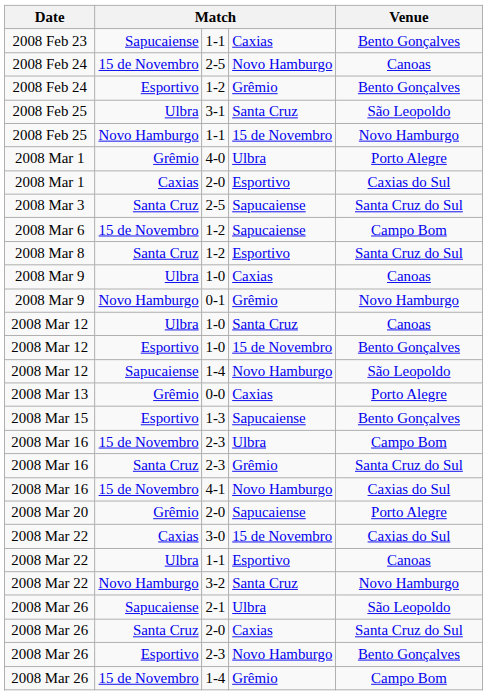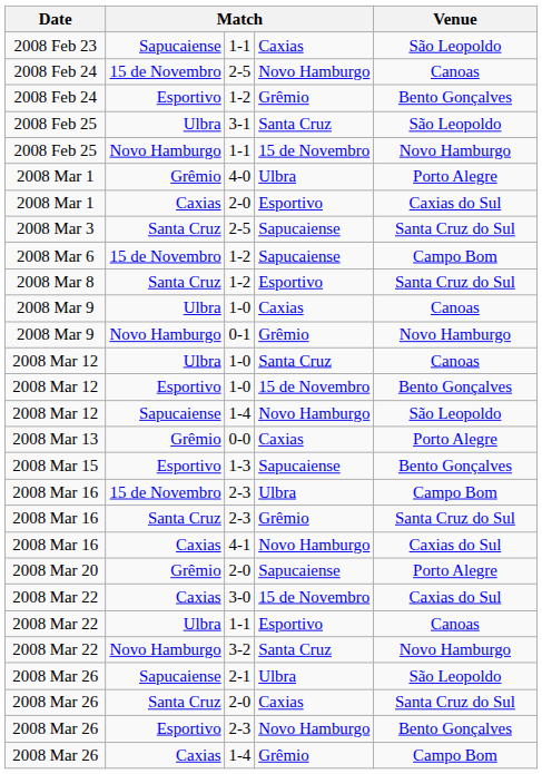 <table class="wikitable" style="text-align: center; float:left; margin-right:1em;">
 <tr>
 <th align=center width=90>Date</th>
 <th colspan=3>Match</th>
 <th width=150>Venue</th>
 </tr>
 <tr>
 <td>2008 Feb 23</td>
 <td align=right><a href='#'>Sapucaiense</a></td>
 <td>1-1</td>
 <td align=left><a href='#'>Caxias</a></td>
-<td><a href='#'>Bento Gonçalves</a></td>
+<td><a href='#'>São Leopoldo</a></td>
 </tr>
 <tr>
 <td>2008 Feb 24</td>
 <td align=right><a href='#'>15 de Novembro</a></td>
 <td>2-5</td>
 <td align=left><a href='#'>Novo Hamburgo</a></td>
 <td><a href='#'>Canoas</a></td>
 </tr>
 <tr>
 <td>2008 Feb 24</td>
 <td align=right><a href='#'>Esportivo</a></td>
 <td>1-2</td>
 <td align=left><a href='#'>Grêmio</a></td>
 <td><a href='#'>Bento Gonçalves</a></td>
 </tr>
 <tr>
 <td>2008 Feb 25</td>
 <td align=right><a href='#'>Ulbra</a></td>
 <td>3-1</td>
 <td align=left><a href='#'>Santa Cruz</a></td>
 <td><a href='#'>São Leopoldo</a></td>
 </tr>
 <tr>
 <td>2008 Feb 25</td>
 <td align=right><a href='#'>Novo Hamburgo</a></td>
 <td>1-1</td>
 <td align=left><a href='#'>15 de Novembro</a></td>
 <td><a href='#'>Novo Hamburgo</a></td>
 </tr>
 <tr>
 <td>2008 Mar 1</td>
 <td align=right><a href='#'>Grêmio</a></td>
 <td>4-0</td>
 <td align=left><a href='#'>Ulbra</a></td>
 <td><a href='#'>Porto Alegre</a></td>
 </tr>
 <tr>
 <td>2008 Mar 1</td>
 <td align=right><a href='#'>Caxias</a></td>
 <td>2-0</td>
 <td align=left><a href='#'>Esportivo</a></td>
 <td><a href='#'>Caxias do Sul</a></td>
 </tr>
 <tr>
 <td>2008 Mar 3</td>
 <td align=right><a href='#'>Santa Cruz</a></td>
 <td>2-5</td>
 <td align=left><a href='#'>Sapucaiense</a></td>
 <td><a href='#'>Santa Cruz do Sul</a></td>
 </tr>
 <tr>
 <td>2008 Mar 6</td>
 <td align=right><a href='#'>15 de Novembro</a></td>
 <td>1-2</td>
 <td align=left><a href='#'>Sapucaiense</a></td>
 <td><a href='#'>Campo Bom</a></td>
 </tr>
 <tr>
 <td>2008 Mar 8</td>
 <td align=right><a href='#'>Santa Cruz</a></td>
 <td>1-2</td>
 <td align=left><a href='#'>Esportivo</a></td>
 <td><a href='#'>Santa Cruz do Sul</a></td>
 </tr>
 <tr>
 <td>2008 Mar 9</td>
 <td align=right><a href='#'>Ulbra</a></td>
 <td>1-0</td>
 <td align=left><a href='#'>Caxias</a></td>
 <td><a href='#'>Canoas</a></td>
 </tr>
 <tr>
 <td>2008 Mar 9</td>
 <td align=right><a href='#'>Novo Hamburgo</a></td>
 <td>0-1</td>
 <td align=left><a href='#'>Grêmio</a></td>
 <td><a href='#'>Novo Hamburgo</a></td>
 </tr>
 <tr>
 <td>2008 Mar 12</td>
 <td align=right><a href='#'>Ulbra</a></td>
 <td>1-0</td>
 <td align=left><a href='#'>Santa Cruz</a></td>
 <td><a href='#'>Canoas</a></td>
 </tr>
 <tr>
 <td>2008 Mar 12</td>
 <td align=right><a href='#'>Esportivo</a></td>
 <td>1-0</td>
 <td align=left><a href='#'>15 de Novembro</a></td>
 <td><a href='#'>Bento Gonçalves</a></td>
 </tr>
 <tr>
 <td>2008 Mar 12</td>
 <td align=right><a href='#'>Sapucaiense</a></td>
 <td>1-4</td>
 <td align=left><a href='#'>Novo Hamburgo</a></td>
 <td><a href='#'>São Leopoldo</a></td>
 </tr>
 <tr>
 <td>2008 Mar 13</td>
 <td align=right><a href='#'>Grêmio</a></td>
 <td>0-0</td>
 <td align=left><a href='#'>Caxias</a></td>
 <td><a href='#'>Porto Alegre</a></td>
 </tr>
 <tr>
 <td>2008 Mar 15</td>
 <td align=right><a href='#'>Esportivo</a></td>
 <td>1-3</td>
 <td align=left><a href='#'>Sapucaiense</a></td>
 <td><a href='#'>Bento Gonçalves</a></td>
 </tr>
 <tr>
 <td>2008 Mar 16</td>
 <td align=right><a href='#'>15 de Novembro</a></td>
 <td>2-3</td>
 <td align=left><a href='#'>Ulbra</a></td>
 <td><a href='#'>Campo Bom</a></td>
 </tr>
 <tr>
 <td>2008 Mar 16</td>
 <td align=right><a href='#'>Santa Cruz</a></td>
 <td>2-3</td>
 <td align=left><a href='#'>Grêmio</a></td>
 <td><a href='#'>Santa Cruz do Sul</a></td>
 </tr>
 <tr>
 <td>2008 Mar 16</td>
-<td align=right><a href='#'>15 de Novembro</a></td>
+<td align=right><a href='#'>Caxias</a></td>
 <td>4-1</td>
 <td align=left><a href='#'>Novo Hamburgo</a></td>
 <td><a href='#'>Caxias do Sul</a></td>
 </tr>
 <tr>
 <td>2008 Mar 20</td>
 <td align=right><a href='#'>Grêmio</a></td>
 <td>2-0</td>
 <td align=left><a href='#'>Sapucaiense</a></td>
 <td><a href='#'>Porto Alegre</a></td>
 </tr>
 <tr>
 <td>2008 Mar 22</td>
 <td align=right><a href='#'>Caxias</a></td>
 <td>3-0</td>
 <td align=left><a href='#'>15 de Novembro</a></td>
 <td><a href='#'>Caxias do Sul</a></td>
 </tr>
 <tr>
 <td>2008 Mar 22</td>
 <td align=right><a href='#'>Ulbra</a></td>
 <td>1-1</td>
 <td align=left><a href='#'>Esportivo</a></td>
 <td><a href='#'>Canoas</a></td>
 </tr>
 <tr>
 <td>2008 Mar 22</td>
 <td align=right><a href='#'>Novo Hamburgo</a></td>
 <td>3-2</td>
 <td align=left><a href='#'>Santa Cruz</a></td>
 <td><a href='#'>Novo Hamburgo</a></td>
 </tr>
 <tr>
 <td>2008 Mar 26</td>
 <td align=right><a href='#'>Sapucaiense</a></td>
 <td>2-1</td>
 <td align=left><a href='#'>Ulbra</a></td>
 <td><a href='#'>São Leopoldo</a></td>
 </tr>
 <tr>
 <td>2008 Mar 26</td>
 <td align=right><a href='#'>Santa Cruz</a></td>
 <td>2-0</td>
 <td align=left><a href='#'>Caxias</a></td>
 <td><a href='#'>Santa Cruz do Sul</a></td>
 </tr>
 <tr>
 <td>2008 Mar 26</td>
 <td align=right><a href='#'>Esportivo</a></td>
 <td>2-3</td>
 <td align=left><a href='#'>Novo Hamburgo</a></td>
 <td><a href='#'>Bento Gonçalves</a></td>
 </tr>
 <tr>
 <td>2008 Mar 26</td>
-<td align=right><a href='#'>15 de Novembro</a></td>
+<td align=right><a href='#'>Caxias</a></td>
 <td>1-4</td>
 <td align=left><a href='#'>Grêmio</a></td>
 <td><a href='#'>Campo Bom</a></td>
 </tr>
 </table>
